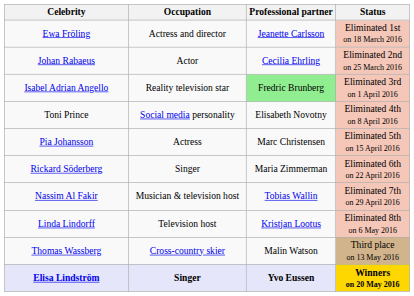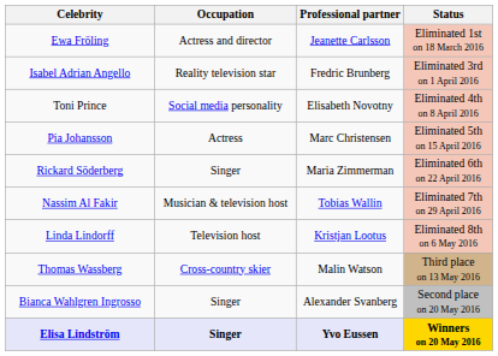 <table class="wikitable" align=center border="2" cellpadding="3" cellspacing="0" style="text-align:center; font-size:95%">
 <tr>
 <th width="190">Celebrity</th>
 <th width="180">Occupation</th>
 <th width="135">Professional partner</th>
 <th width="110">Status</th>
 </tr>
 <tr>
 <td><a href='#'>Ewa Fröling</a></td>
 <td>Actress and director</td>
 <td><a href='#'>Jeanette Carlsson</a></td>
 <td bgcolor="#F4C7B8">Eliminated 1st<br><small>on 18 March 2016</small></td>
 </tr>
 <tr>
-<td><a href='#'>Johan Rabaeus</a></td>
-<td>Actor</td>
-<td><a href='#'>Cecilia Ehrling</a></td>
-<td bgcolor="#F4C7B8">Eliminated 2nd<br><small>on 25 March 2016</small></td>
-</tr>
-<tr>
 <td><a href='#'>Isabel Adrian Angello</a></td>
 <td>Reality television star</td>
-<td style="background: lightgreen;">Fredric Brunberg</td>
+<td>Fredric Brunberg</td>
 <td bgcolor="F4C7B8">Eliminated 3rd<br><small>on 1 April 2016</small></td>
 </tr>
 <tr>
 <td>Toni Prince</td>
 <td><a href='#'>Social media</a> personality</td>
 <td>Elisabeth Novotny</td>
 <td bgcolor="F4C7B8">Eliminated 4th<br><small>on 8 April 2016</small></td>
 </tr>
 <tr>
 <td><a href='#'>Pia Johansson</a></td>
 <td>Actress</td>
 <td>Marc Christensen</td>
 <td bgcolor="#F4C7B8">Eliminated 5th <br><small>on 15 April 2016</small></td>
 </tr>
 <tr>
 <td><a href='#'>Rickard Söderberg</a></td>
 <td>Singer</td>
 <td>Maria Zimmerman</td>
 <td bgcolor="#F4C7B8">Eliminated 6th<br><small>on 22 April 2016</small></td>
 </tr>
 <tr>
 <td><a href='#'>Nassim Al Fakir</a></td>
 <td>Musician & television host</td>
 <td><a href='#'>Tobias Wallin</a></td>
 <td bgcolor="#F4C7B8">Eliminated 7th<br><small>on 29 April 2016</small></td>
 </tr>
 <tr>
 <td><a href='#'>Linda Lindorff</a></td>
 <td>Television host</td>
 <td><a href='#'>Kristjan Lootus</a></td>
 <td bgcolor="#F4C7B8">Eliminated 8th<br><small>on 6 May 2016</small></td>
 </tr>
 <tr>
 <td><a href='#'>Thomas Wassberg</a></td>
 <td><a href='#'>Cross-country skier</a></td>
 <td>Malin Watson</td>
 <td bgcolor="tan">Third place<br><small>on 13 May 2016</small></td>
 </tr>
 <tr>
+<td><a href='#'>Bianca Wahlgren Ingrosso</a></td>
+<td>Singer</td>
+<td>Alexander Svanberg</td>
+<td bgcolor="silver">Second place<br><small>on 20 May 2016</small></td>
+</tr>
+<tr>
 <td style="background:lavender;"><strong><a href='#'>Elisa Lindström</a></strong></td>
 <td style="background:lavender;"><strong>Singer</strong></td>
 <td style="background:lavender;"><strong>Yvo Eussen</strong></td>
 <td bgcolor="gold"><strong>Winners</strong><br><small><strong>on 20 May 2016</strong></small></td>
 </tr>
 </table>
